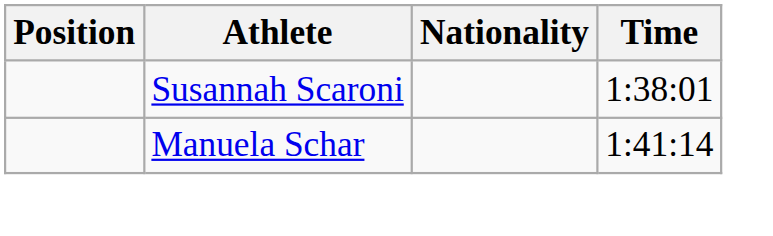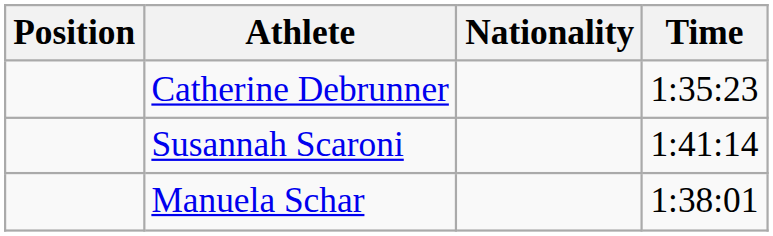 <table class="wikitable sortable">
 <tr>
 <th scope="col">Position</th>
 <th scope="col">Athlete</th>
 <th scope="col">Nationality</th>
 <th scope="col">Time</th>
 </tr>
 <tr>
 <td align="center"></td>
+<td><a href='#'>Catherine Debrunner</a></td>
+<td></td>
+<td>1:35:23</td>
+</tr>
+<tr>
+<td align="center"></td>
 <td><a href='#'>Susannah Scaroni</a></td>
 <td></td>
-<td>1:38:01</td>
+<td>1:41:14</td>
 </tr>
 <tr>
 <td align="center"></td>
 <td><a href='#'>Manuela Schar</a></td>
 <td></td>
-<td>1:41:14</td>
+<td>1:38:01</td>
 </tr>
 </table>
